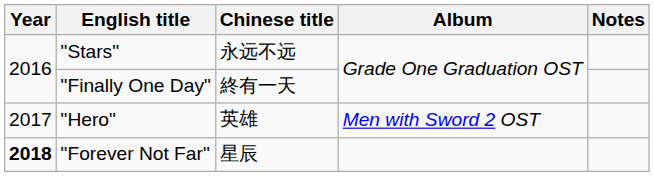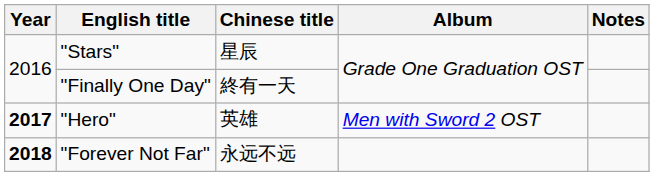 <table class="wikitable sortable">
 <tr>
 <th>Year</th>
 <th>English title</th>
 <th>Chinese title</th>
 <th>Album</th>
 <th class="unsortable">Notes</th>
 </tr>
 <tr>
 <td rowspan=2>2016</td>
 <td>"Stars"</td>
-<td>永远不远</td>
+<td>星辰</td>
 <td rowspan=2><em>Grade One Graduation OST</em></td>
 <td></td>
 </tr>
 <tr>
 <td>"Finally One Day"</td>
 <td>終有一天</td>
 <td></td>
 </tr>
 <tr>
-<td>2017</td>
+<td><strong>2017</strong></td>
 <td>"Hero"</td>
 <td>英雄</td>
 <td><em><a href='#'>Men with Sword 2</a> OST</em></td>
 <td></td>
 </tr>
 <tr>
 <td><strong>2018</strong></td>
 <td>"Forever Not Far"</td>
-<td>星辰</td>
+<td>永远不远</td>
 <td></td>
 <td></td>
 </tr>
 </table>
